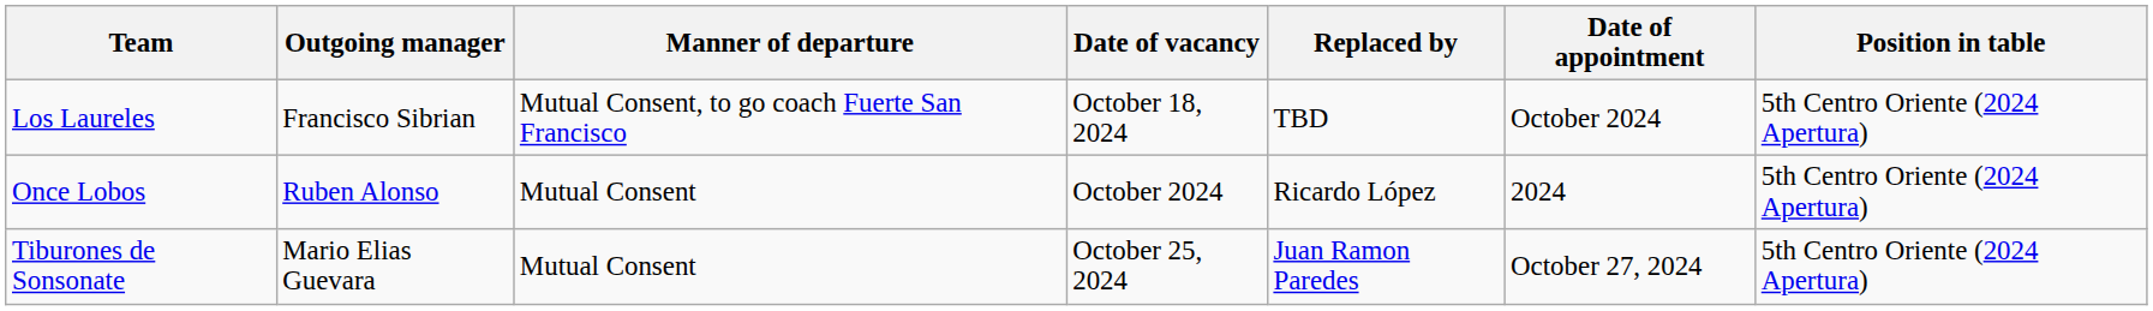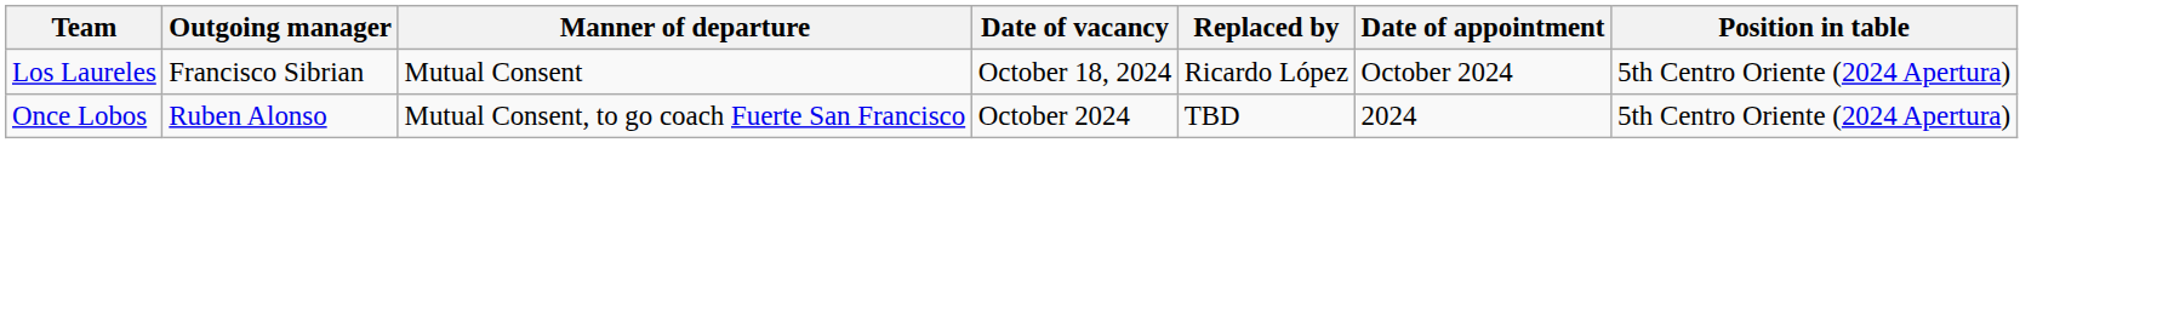 <table class="wikitable">
 <tr>
 <th>Team</th>
 <th>Outgoing manager</th>
 <th>Manner of departure</th>
 <th>Date of vacancy</th>
 <th>Replaced by</th>
 <th>Date of appointment</th>
 <th>Position in table</th>
 </tr>
 <tr>
 <td><a href='#'>Los Laureles</a></td>
 <td> Francisco Sibrian</td>
-<td>Mutual Consent, to go coach <a href='#'>Fuerte San Francisco</a></td>
+<td>Mutual Consent</td>
 <td>October 18, 2024</td>
-<td>  TBD</td>
+<td> Ricardo López</td>
 <td>October 2024</td>
 <td>5th Centro Oriente (<a href='#'>2024 Apertura</a>) </td>
 </tr>
 <tr>
 <td><a href='#'>Once Lobos</a></td>
 <td> <a href='#'>Ruben Alonso</a></td>
-<td>Mutual Consent</td>
+<td>Mutual Consent, to go coach <a href='#'>Fuerte San Francisco</a></td>
 <td>October 2024</td>
-<td> Ricardo López</td>
+<td>  TBD</td>
 <td>2024</td>
 <td>5th Centro Oriente (<a href='#'>2024 Apertura</a>)</td>
 </tr>
-<tr>
-<td><a href='#'>Tiburones de Sonsonate</a></td>
-<td> Mario Elias Guevara </td>
-<td>Mutual Consent</td>
-<td>October 25, 2024</td>
-<td> <a href='#'>Juan Ramon Paredes</a></td>
-<td>October 27, 2024</td>
-<td>5th Centro Oriente (<a href='#'>2024 Apertura</a>)</td>
-</tr>
 </table>
